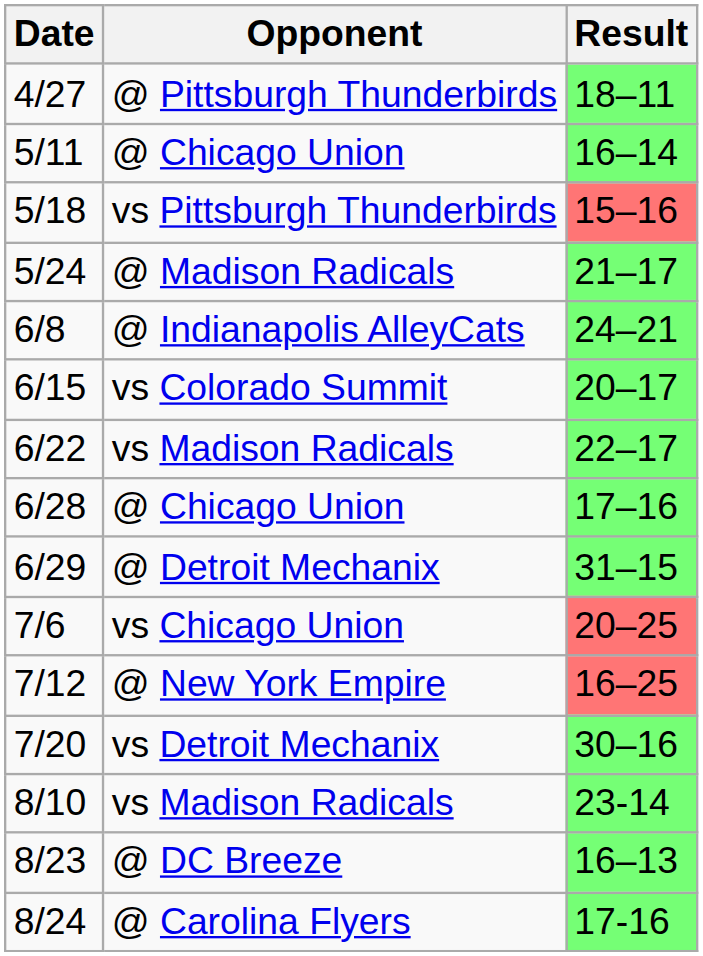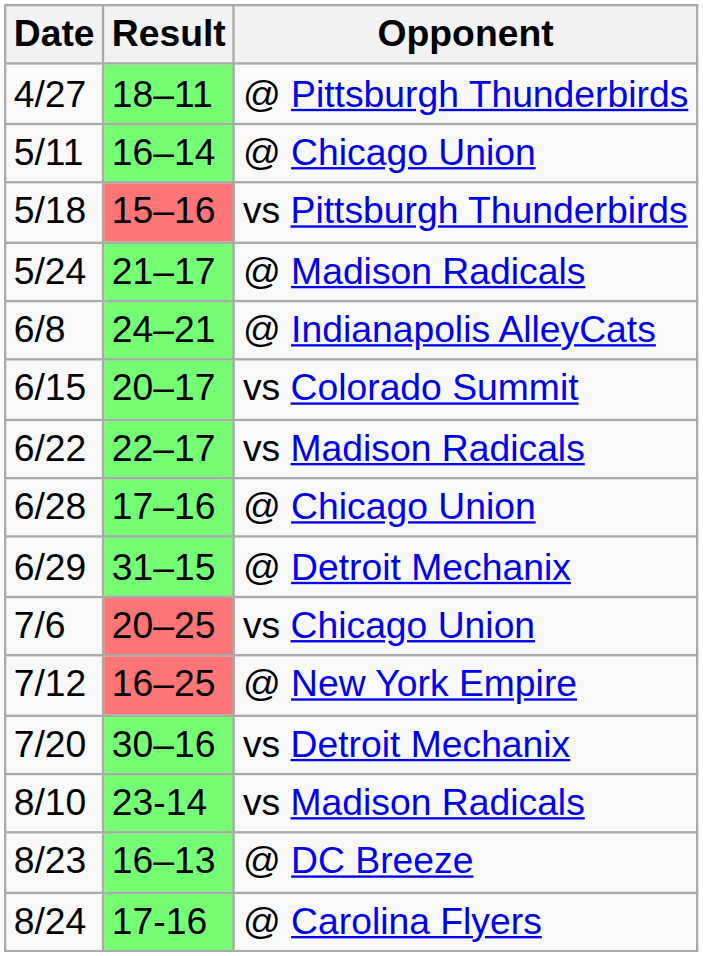 <table class="wikitable">
 <tr>
 <th>Date</th>
+<th>Result</th>
 <th>Opponent</th>
-<th>Result</th>
 </tr>
 <tr>
 <td>4/27</td>
+<td style="background:#75FF75;">18–11</td>
 <td>@ <a href='#'>Pittsburgh Thunderbirds</a></td>
-<td style="background:#75FF75;">18–11</td>
 </tr>
 <tr>
 <td>5/11</td>
+<td style="background:#75FF75;">16–14</td>
 <td>@ <a href='#'>Chicago Union</a></td>
-<td style="background:#75FF75;">16–14</td>
 </tr>
 <tr>
 <td>5/18</td>
+<td style="background:#FF7575;">15–16</td>
 <td>vs <a href='#'>Pittsburgh Thunderbirds</a></td>
-<td style="background:#FF7575;">15–16</td>
 </tr>
 <tr>
 <td>5/24</td>
+<td style="background:#75FF75;">21–17</td>
 <td>@ <a href='#'>Madison Radicals</a></td>
-<td style="background:#75FF75;">21–17</td>
 </tr>
 <tr>
 <td>6/8</td>
+<td style="background:#75FF75;">24–21</td>
 <td>@ <a href='#'>Indianapolis AlleyCats</a></td>
-<td style="background:#75FF75;">24–21</td>
 </tr>
 <tr>
 <td>6/15</td>
+<td style="background:#75FF75;">20–17</td>
 <td>vs <a href='#'>Colorado Summit</a></td>
-<td style="background:#75FF75;">20–17</td>
 </tr>
 <tr>
 <td>6/22</td>
+<td style="background:#75FF75;">22–17</td>
 <td>vs <a href='#'>Madison Radicals</a></td>
-<td style="background:#75FF75;">22–17</td>
 </tr>
 <tr>
 <td>6/28</td>
+<td style="background:#75FF75;">17–16</td>
 <td>@ <a href='#'>Chicago Union</a></td>
-<td style="background:#75FF75;">17–16</td>
 </tr>
 <tr>
 <td>6/29</td>
+<td style="background:#75FF75;">31–15</td>
 <td>@ <a href='#'>Detroit Mechanix</a></td>
-<td style="background:#75FF75;">31–15</td>
 </tr>
 <tr>
 <td>7/6</td>
+<td style="background:#FF7575;">20–25</td>
 <td>vs <a href='#'>Chicago Union</a></td>
-<td style="background:#FF7575;">20–25</td>
 </tr>
 <tr>
 <td>7/12</td>
+<td style="background:#FF7575;">16–25</td>
 <td>@ <a href='#'>New York Empire</a></td>
-<td style="background:#FF7575;">16–25</td>
 </tr>
 <tr>
 <td>7/20</td>
+<td style="background:#75FF75;">30–16</td>
 <td>vs <a href='#'>Detroit Mechanix</a></td>
-<td style="background:#75FF75;">30–16</td>
 </tr>
 <tr>
 <td>8/10</td>
+<td style="background:#75FF75;">23-14</td>
 <td>vs <a href='#'>Madison Radicals</a></td>
-<td style="background:#75FF75;">23-14</td>
 </tr>
 <tr>
 <td>8/23</td>
+<td style="background:#75FF75;">16–13</td>
 <td>@ <a href='#'>DC Breeze</a></td>
-<td style="background:#75FF75;">16–13</td>
 </tr>
 <tr>
 <td>8/24</td>
+<td style="background:#75FF75;">17-16</td>
 <td>@ <a href='#'>Carolina Flyers</a></td>
-<td style="background:#75FF75;">17-16</td>
 </tr>
 </table>
